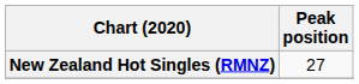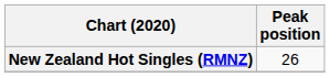 <table class="wikitable sortable plainrowheaders" style="text-align:center">
 <tr>
 <th scope="col">Chart (2020)</th>
 <th scope="col">Peak<br>position</th>
 </tr>
 <tr>
 <th scope="row">New Zealand Hot Singles (<a href='#'>RMNZ</a>)</th>
-<td>27</td>
+<td>26</td>
 </tr>
 <tr>
 </tr>
 <tr>
 </tr>
 <tr>
 </tr>
 </table>
